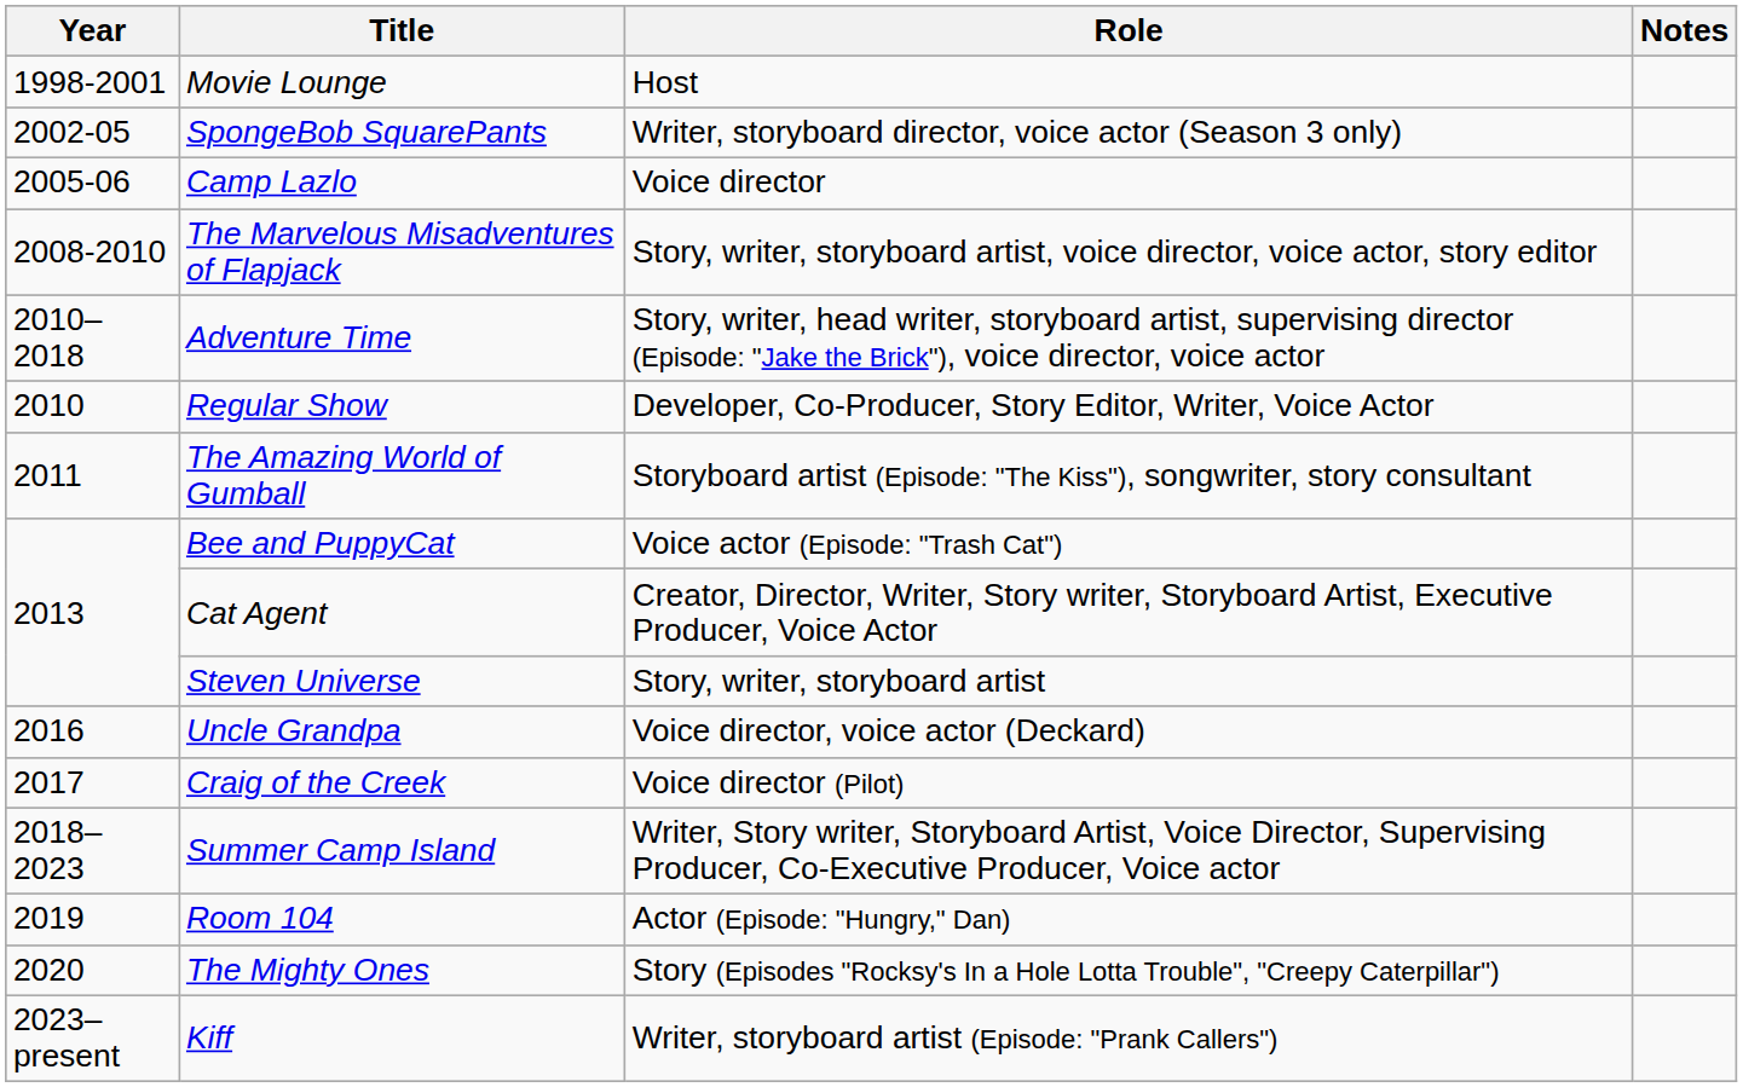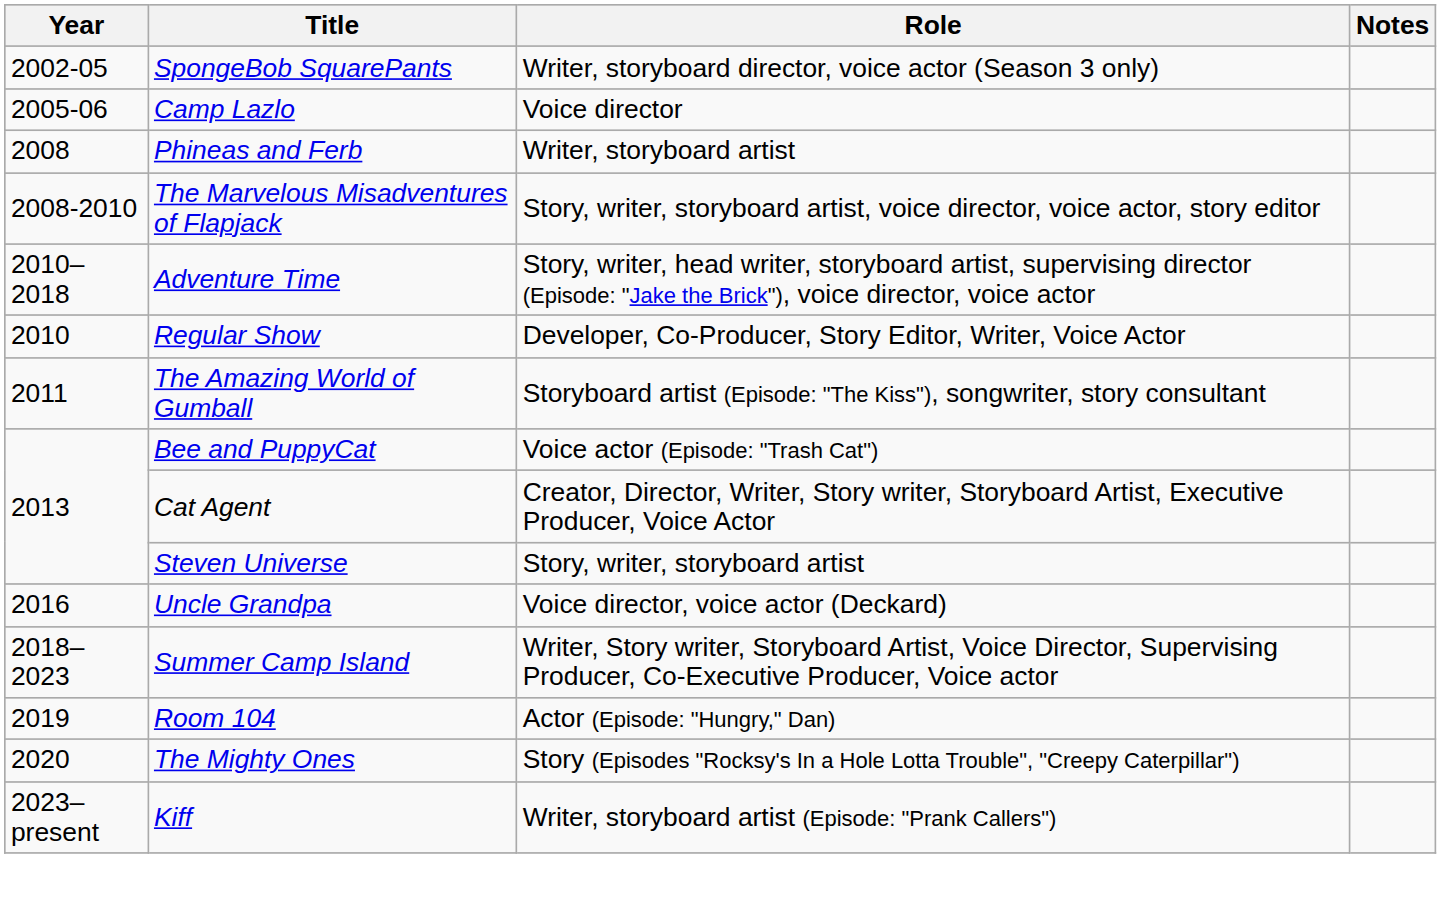 <table class="wikitable sortable">
 <tr>
 <th>Year</th>
 <th>Title</th>
 <th>Role</th>
 <th>Notes</th>
-</tr>
-<tr>
-<td>1998-2001</td>
-<td><em>Movie Lounge</em></td>
-<td>Host</td>
-<td></td>
 </tr>
 <tr>
 <td>2002-05</td>
 <td><em><a href='#'>SpongeBob SquarePants</a></em></td>
 <td>Writer, storyboard director, voice actor (Season 3 only)</td>
 <td></td>
 </tr>
 <tr>
 <td>2005-06</td>
 <td><em><a href='#'>Camp Lazlo</a></em></td>
 <td>Voice director</td>
+<td></td>
+</tr>
+<tr>
+<td>2008</td>
+<td><em><a href='#'>Phineas and Ferb</a></em></td>
+<td>Writer, storyboard artist</td>
 <td></td>
 </tr>
 <tr>
 <td>2008-2010</td>
 <td><em><a href='#'>The Marvelous Misadventures of Flapjack</a></em></td>
 <td>Story, writer, storyboard artist, voice director, voice actor, story editor</td>
 <td></td>
 </tr>
 <tr>
 <td>2010–2018</td>
 <td><em><a href='#'>Adventure Time</a></em></td>
 <td>Story, writer, head writer, storyboard artist, supervising director <small>(Episode: "<a href='#'>Jake the Brick</a>")</small>, voice director, voice actor</td>
 <td></td>
 </tr>
 <tr>
 <td>2010</td>
 <td><em><a href='#'>Regular Show</a></em></td>
 <td>Developer, Co-Producer, Story Editor, Writer, Voice Actor</td>
 <td></td>
 </tr>
 <tr>
 <td>2011</td>
 <td><em><a href='#'>The Amazing World of Gumball</a></em></td>
 <td>Storyboard artist <small>(Episode: "The Kiss")</small>, songwriter, story consultant</td>
 <td></td>
 </tr>
 <tr>
 <td rowspan="3">2013</td>
 <td><em><a href='#'>Bee and PuppyCat</a></em></td>
 <td>Voice actor <small>(Episode: "Trash Cat")</small></td>
 <td></td>
 </tr>
 <tr>
 <td><em>Cat Agent</em></td>
 <td>Creator, Director, Writer, Story writer, Storyboard Artist, Executive Producer, Voice Actor</td>
 <td></td>
 </tr>
 <tr>
 <td><em><a href='#'>Steven Universe</a></em></td>
 <td>Story, writer, storyboard artist</td>
 <td></td>
 </tr>
 <tr>
 <td>2016</td>
 <td><em><a href='#'>Uncle Grandpa</a></em></td>
 <td>Voice director, voice actor (Deckard)</td>
 <td></td>
 </tr>
 <tr>
-<td>2017</td>
-<td><em><a href='#'>Craig of the Creek</a></em></td>
-<td>Voice director <small>(Pilot)</small></td>
-<td></td>
-</tr>
-<tr>
 <td>2018–2023</td>
 <td><em><a href='#'>Summer Camp Island</a></em></td>
 <td>Writer, Story writer, Storyboard Artist, Voice Director, Supervising Producer, Co-Executive Producer, Voice actor</td>
 <td></td>
 </tr>
 <tr>
 <td>2019</td>
 <td><em><a href='#'>Room 104</a></em></td>
 <td>Actor <small>(Episode: "Hungry," Dan)</small></td>
 <td></td>
 </tr>
 <tr>
 <td>2020</td>
 <td><em><a href='#'>The Mighty Ones</a></em></td>
 <td>Story <small>(Episodes "Rocksy's In a Hole Lotta Trouble", "Creepy Caterpillar")</small></td>
 <td></td>
 </tr>
 <tr>
 <td>2023–present</td>
 <td><em><a href='#'>Kiff</a></em></td>
 <td>Writer, storyboard artist <small>(Episode: "Prank Callers")</small></td>
 <td></td>
 </tr>
 </table>
